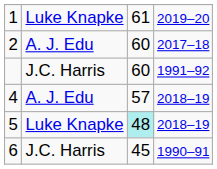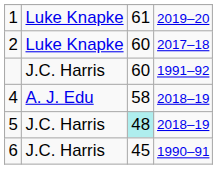 <table class="wikitable">
 <tr>
 </tr>
 <tr>
 <td>1</td>
 <td><a href='#'>Luke Knapke</a></td>
 <td>61</td>
 <td style="font-size:80%;"><a href='#'>2019–20</a></td>
 </tr>
 <tr>
 <td>2</td>
-<td><a href='#'>A. J. Edu</a></td>
+<td><a href='#'>Luke Knapke</a></td>
 <td>60</td>
 <td style="font-size:80%;"><a href='#'>2017–18</a></td>
 </tr>
 <tr>
 <td></td>
 <td>J.C. Harris</td>
 <td>60</td>
 <td style="font-size:80%;"><a href='#'>1991–92</a></td>
 </tr>
 <tr>
 <td>4</td>
 <td><a href='#'>A. J. Edu</a></td>
-<td>57</td>
+<td>58</td>
 <td style="font-size:80%;"><a href='#'>2018–19</a></td>
 </tr>
 <tr>
 <td>5</td>
-<td><a href='#'>Luke Knapke</a></td>
+<td>J.C. Harris</td>
 <td style="background: paleturquoise;">48</td>
 <td style="font-size:80%;"><a href='#'>2018–19</a></td>
 </tr>
 <tr>
 <td>6</td>
 <td>J.C. Harris</td>
 <td>45</td>
 <td style="font-size:80%;"><a href='#'>1990–91</a></td>
 </tr>
 </table>
